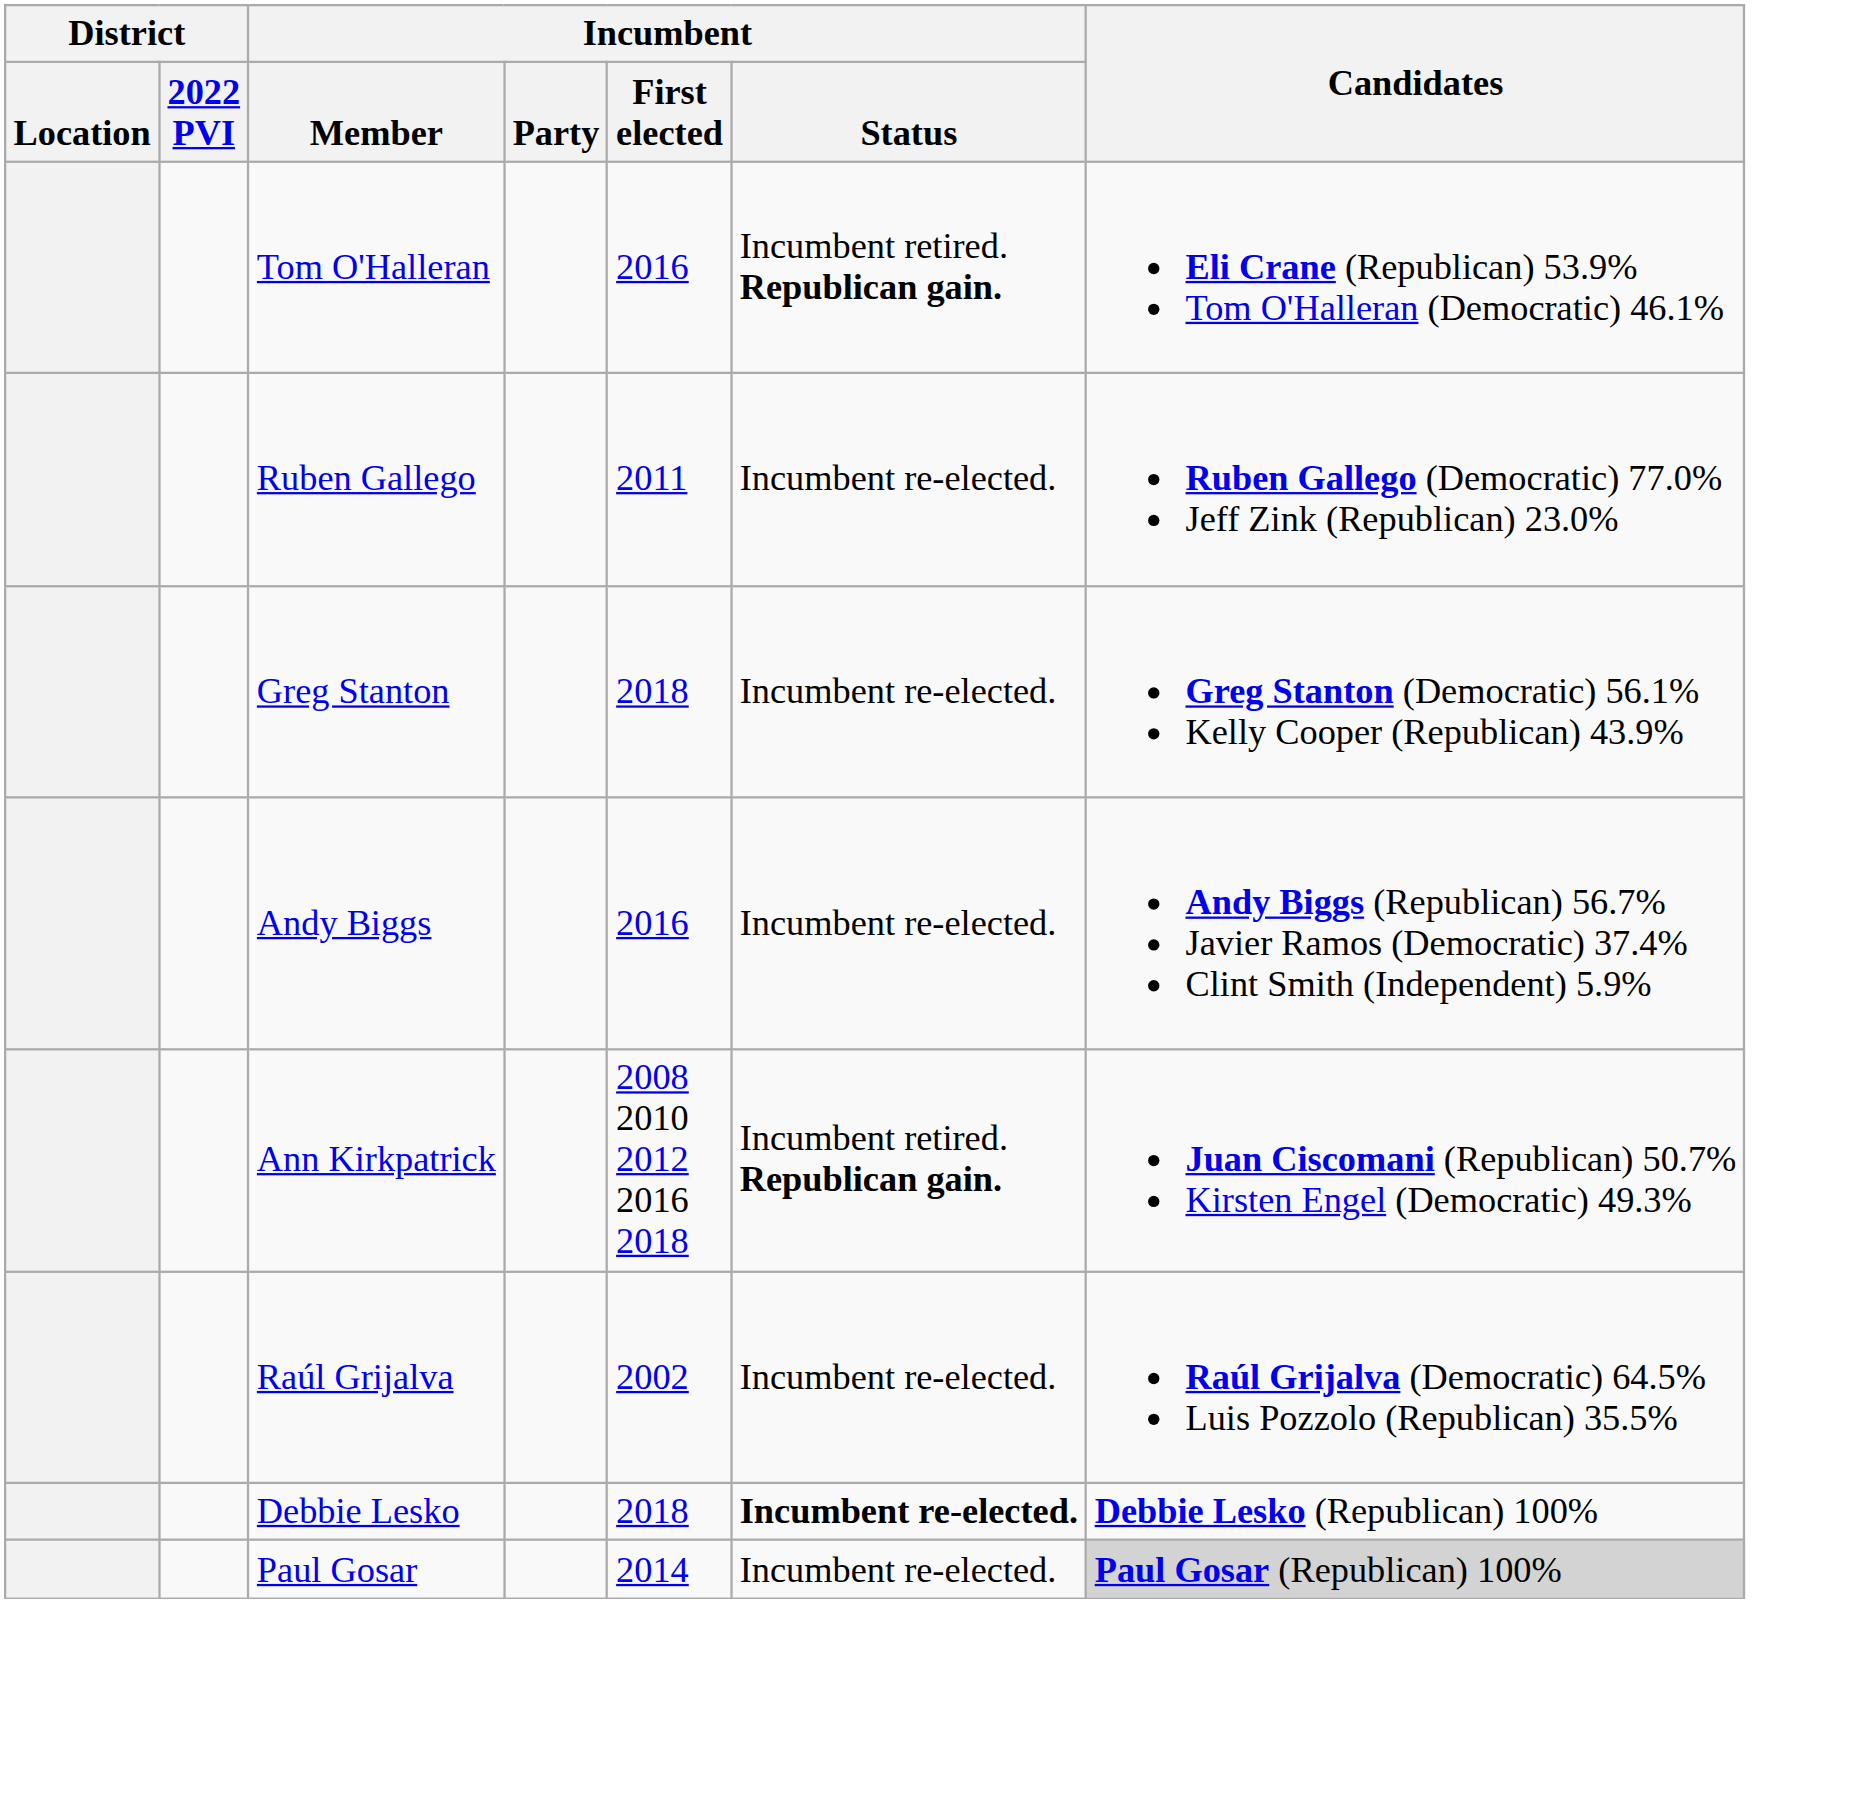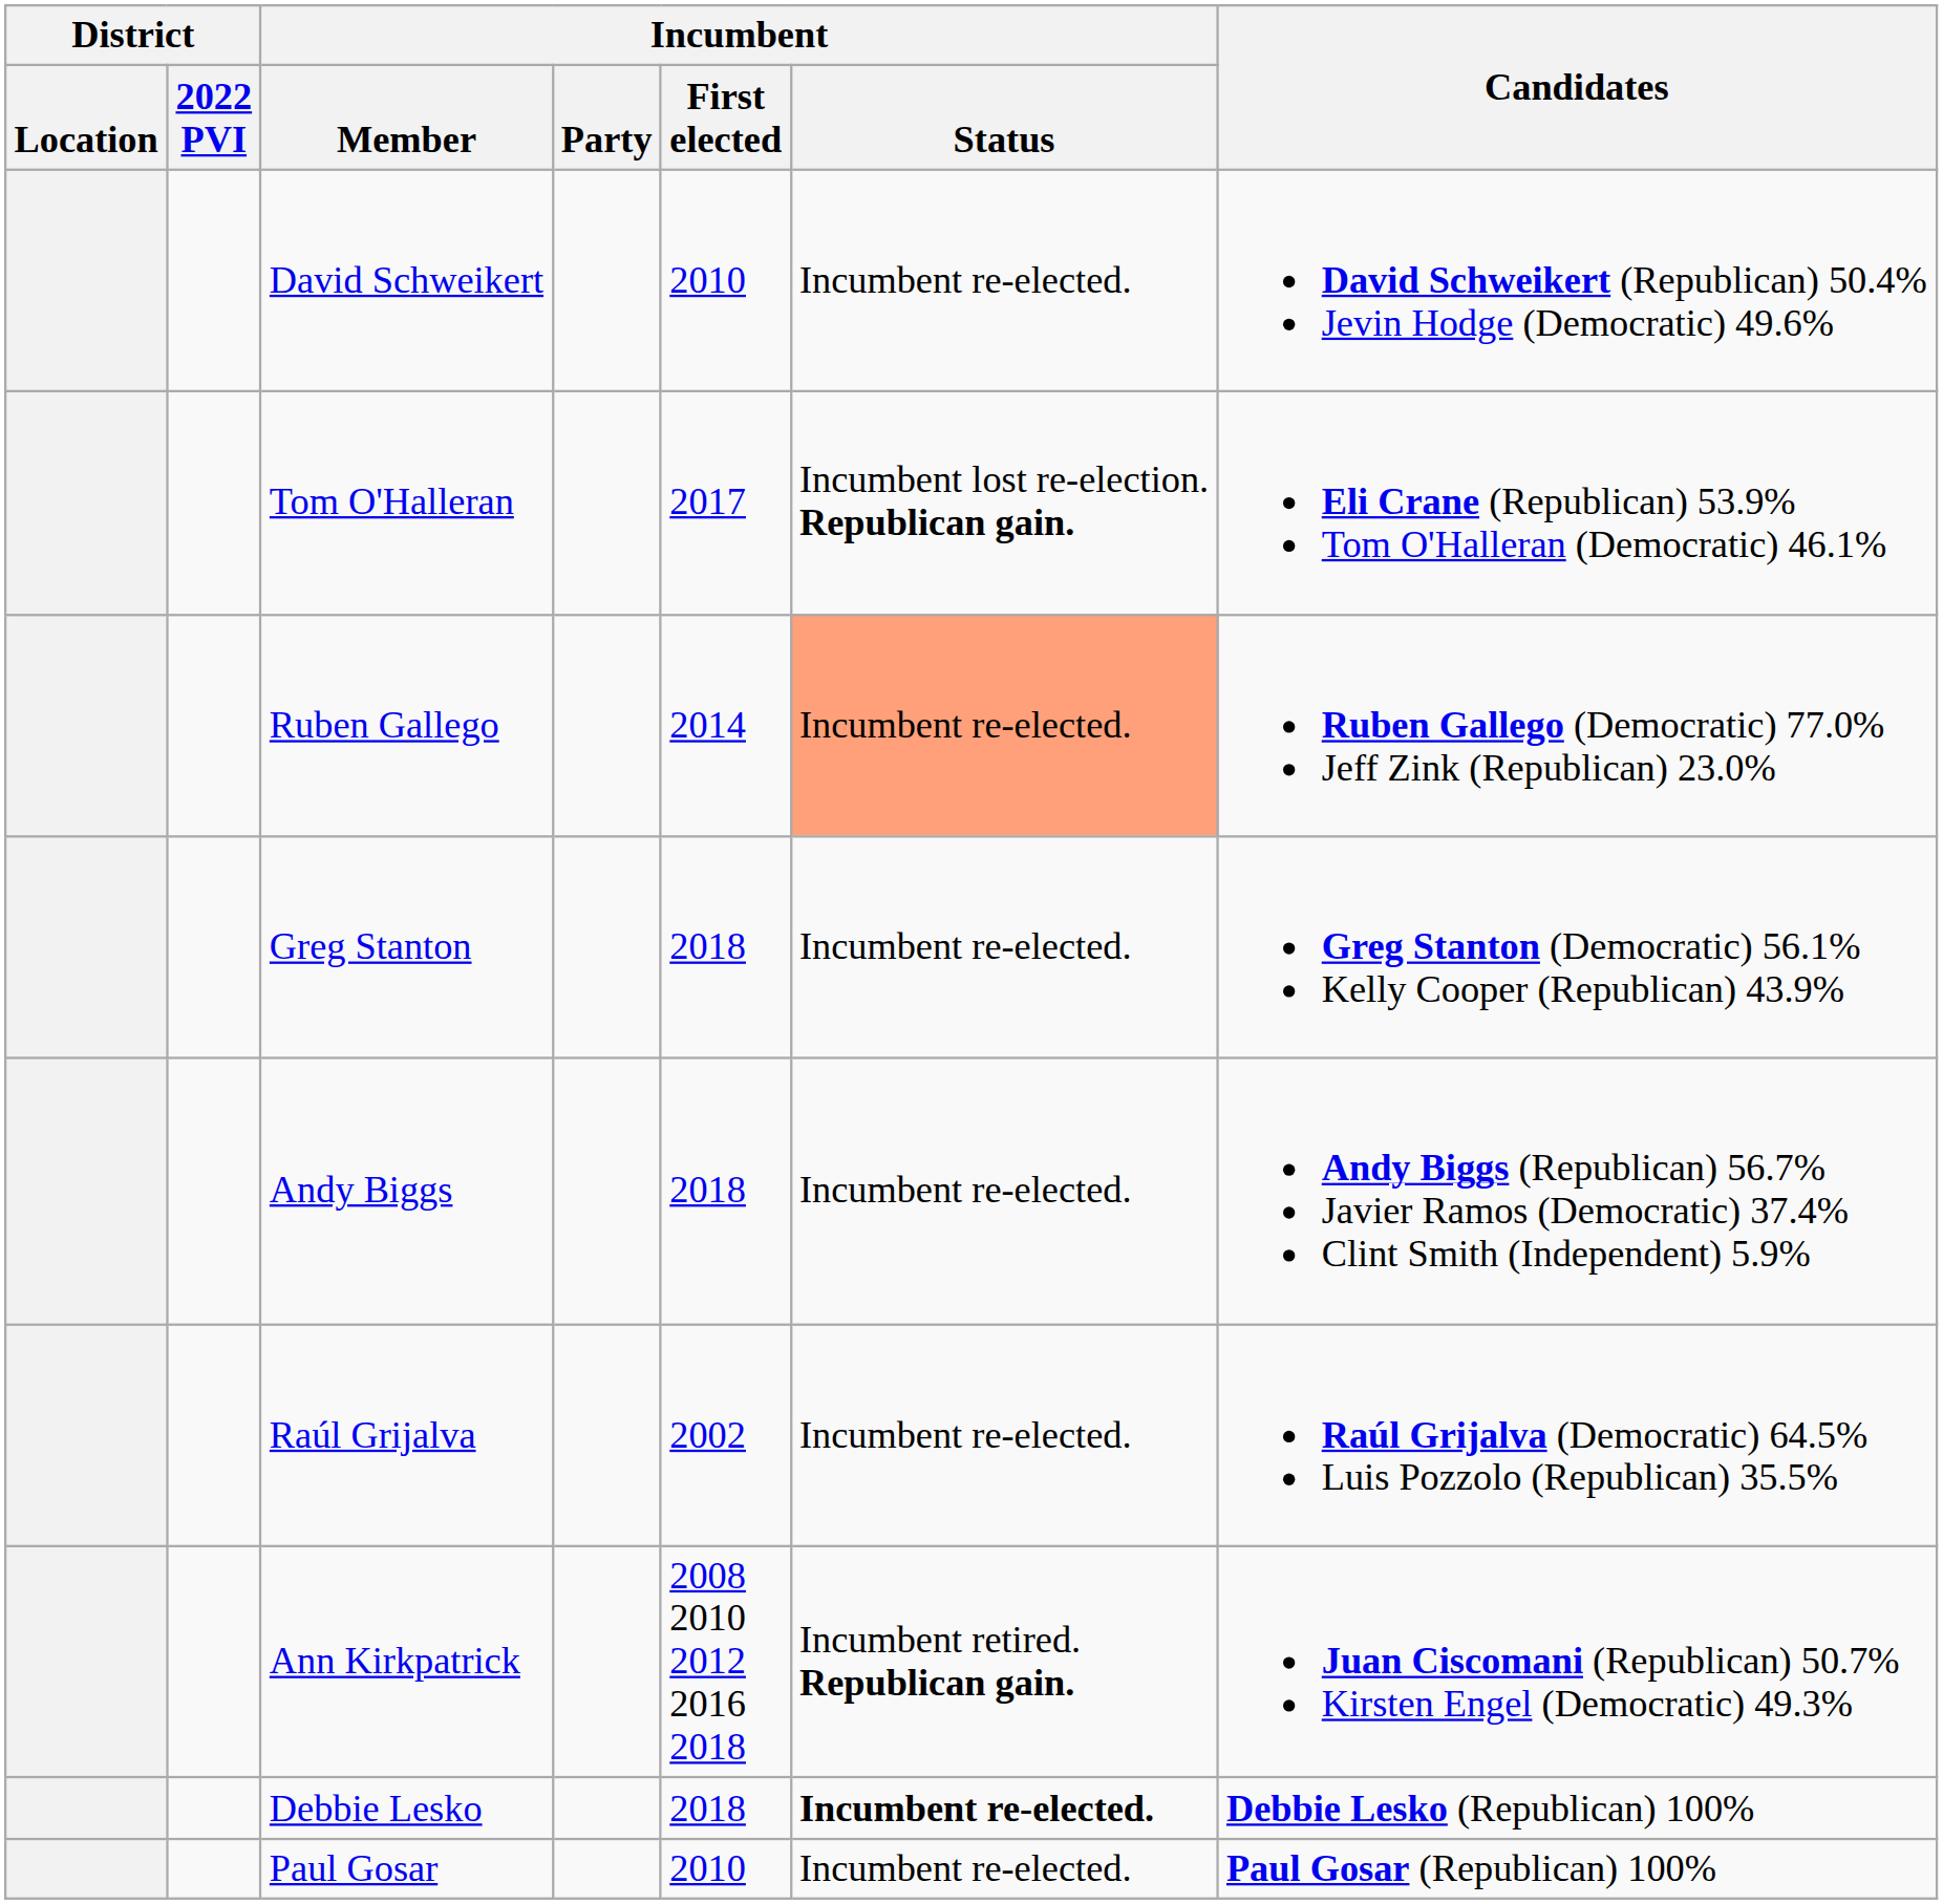 <table class="wikitable sortable">
 <tr>
 <th colspan=2>District</th>
 <th colspan=4>Incumbent</th>
 <th rowspan=2 class="unsortable">Candidates</th>
 </tr>
 <tr valign=bottom>
 <th>Location</th>
 <th><a href='#'>2022<br>PVI</a></th>
 <th>Member</th>
 <th>Party</th>
 <th>First<br>elected</th>
 <th>Status</th>
 </tr>
 <tr>
 <th></th>
 <td></td>
+<td><a href='#'>David Schweikert</a> <br></td>
+<td></td>
+<td><a href='#'>2010</a></td>
+<td>Incumbent re-elected.</td>
+<td nowrap><br><ul><li> <strong><a href='#'>David Schweikert</a></strong> (Republican) 50.4%</li><li><a href='#'>Jevin Hodge</a> (Democratic) 49.6%</li></ul></td>
+</tr>
+<tr>
+<th></th>
+<td></td>
 <td><a href='#'>Tom O'Halleran</a> <br></td>
 <td></td>
-<td><a href='#'>2016</a></td>
-<td>Incumbent retired.<br><strong>Republican gain.</strong></td>
+<td><a href='#'>2017</a></td>
+<td>Incumbent lost re-election.<br><strong>Republican gain.</strong></td>
 <td nowrap><br><ul><li> <strong><a href='#'>Eli Crane</a></strong> (Republican) 53.9%</li><li><a href='#'>Tom O'Halleran</a> (Democratic) 46.1%</li></ul></td>
 </tr>
 <tr>
 <th></th>
 <td></td>
 <td><a href='#'>Ruben Gallego</a> <br></td>
 <td></td>
-<td><a href='#'>2011</a></td>
-<td>Incumbent re-elected.</td>
+<td><a href='#'>2014</a></td>
+<td style="background: lightsalmon;">Incumbent re-elected.</td>
 <td nowrap><br><ul><li> <strong><a href='#'>Ruben Gallego</a></strong> (Democratic) 77.0%</li><li>Jeff Zink (Republican) 23.0%</li></ul></td>
 </tr>
 <tr>
 <th></th>
 <td></td>
 <td><a href='#'>Greg Stanton</a> <br></td>
 <td></td>
 <td><a href='#'>2018</a></td>
 <td>Incumbent re-elected.</td>
 <td nowrap><br><ul><li> <strong><a href='#'>Greg Stanton</a></strong> (Democratic) 56.1%</li><li>Kelly Cooper (Republican) 43.9%</li></ul></td>
 </tr>
 <tr>
 <th></th>
 <td></td>
 <td><a href='#'>Andy Biggs</a></td>
 <td></td>
-<td><a href='#'>2016</a></td>
+<td><a href='#'>2018</a></td>
 <td>Incumbent re-elected.</td>
 <td nowrap><br><ul><li> <strong><a href='#'>Andy Biggs</a></strong> (Republican) 56.7%</li><li>Javier Ramos (Democratic) 37.4%</li><li>Clint Smith (Independent) 5.9%</li></ul></td>
+</tr>
+<tr>
+<th></th>
+<td></td>
+<td><a href='#'>Raúl Grijalva</a> <br></td>
+<td></td>
+<td><a href='#'>2002</a></td>
+<td>Incumbent re-elected.</td>
+<td nowrap><br><ul><li> <strong><a href='#'>Raúl Grijalva</a></strong> (Democratic) 64.5%</li><li>Luis Pozzolo (Republican) 35.5%</li></ul></td>
 </tr>
 <tr>
 <th></th>
 <td></td>
 <td><a href='#'>Ann Kirkpatrick</a> <br></td>
 <td></td>
 <td><a href='#'>2008</a><br>2010 <br><a href='#'>2012</a><br>2016 <br><a href='#'>2018</a></td>
 <td>Incumbent retired.<br><strong>Republican gain.</strong></td>
 <td nowrap><br><ul><li> <strong><a href='#'>Juan Ciscomani</a></strong> (Republican) 50.7%</li><li><a href='#'>Kirsten Engel</a> (Democratic) 49.3%</li></ul></td>
-</tr>
-<tr>
-<th></th>
-<td></td>
-<td><a href='#'>Raúl Grijalva</a> <br></td>
-<td></td>
-<td><a href='#'>2002</a></td>
-<td>Incumbent re-elected.</td>
-<td nowrap><br><ul><li> <strong><a href='#'>Raúl Grijalva</a></strong> (Democratic) 64.5%</li><li>Luis Pozzolo (Republican) 35.5%</li></ul></td>
 </tr>
 <tr>
 <th></th>
 <td></td>
 <td><a href='#'>Debbie Lesko</a></td>
 <td></td>
 <td><a href='#'>2018 </a></td>
 <td><strong>Incumbent re-elected.</strong></td>
 <td nowrap> <strong><a href='#'>Debbie Lesko</a></strong> (Republican) 100%</td>
 </tr>
 <tr>
 <th></th>
 <td></td>
 <td><a href='#'>Paul Gosar</a> <br></td>
 <td></td>
-<td><a href='#'>2014</a></td>
+<td><a href='#'>2010</a></td>
 <td>Incumbent re-elected.</td>
-<td nowrap style="background: lightgrey;"> <strong><a href='#'>Paul Gosar</a></strong> (Republican) 100%</td>
+<td nowrap> <strong><a href='#'>Paul Gosar</a></strong> (Republican) 100%</td>
 </tr>
 </table>
